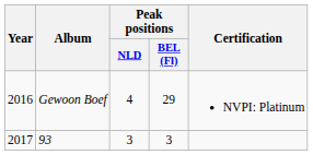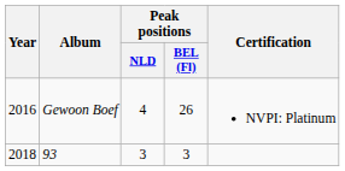 <table class="wikitable">
 <tr>
 <th scope="col" rowspan="2">Year</th>
 <th scope="col" rowspan="2">Album</th>
 <th scope="col" colspan="2">Peak positions</th>
 <th scope="col" rowspan="2">Certification</th>
 </tr>
 <tr>
 <th scope="col" style="width:3em;font-size:90%;"><a href='#'>NLD</a><br></th>
 <th scope="col" style="width:3em;font-size:90%;"><a href='#'>BEL<br>(Fl)</a><br></th>
 </tr>
 <tr>
 <td style="text-align:center;">2016</td>
 <td><em>Gewoon Boef</em></td>
 <td style="text-align:center;">4</td>
-<td style="text-align:center;">29</td>
+<td style="text-align:center;">26</td>
 <td><br><ul><li>NVPI: Platinum</li></ul></td>
 </tr>
 <tr>
-<td style="text-align:center;">2017</td>
+<td style="text-align:center;">2018</td>
 <td><em>93</em></td>
 <td style="text-align:center;">3</td>
 <td style="text-align:center;">3</td>
 <td></td>
 </tr>
 </table>
